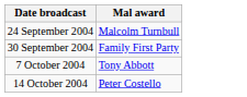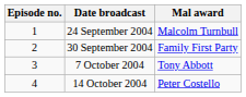 <table class="wikitable">
 <tr>
+<th>Episode no.</th>
 <th>Date broadcast</th>
 <th>Mal award</th>
 </tr>
 <tr>
+<td align=center>1</td>
 <td align=center>24 September 2004</td>
 <td><a href='#'>Malcolm Turnbull</a></td>
 </tr>
 <tr>
+<td align=center>2</td>
 <td align=center>30 September 2004</td>
 <td><a href='#'>Family First Party</a></td>
 </tr>
 <tr>
+<td align=center>3</td>
 <td align=center>7 October 2004</td>
 <td><a href='#'>Tony Abbott</a></td>
 </tr>
 <tr>
+<td align=center>4</td>
 <td align=center>14 October 2004</td>
 <td><a href='#'>Peter Costello</a></td>
 </tr>
 </table>
